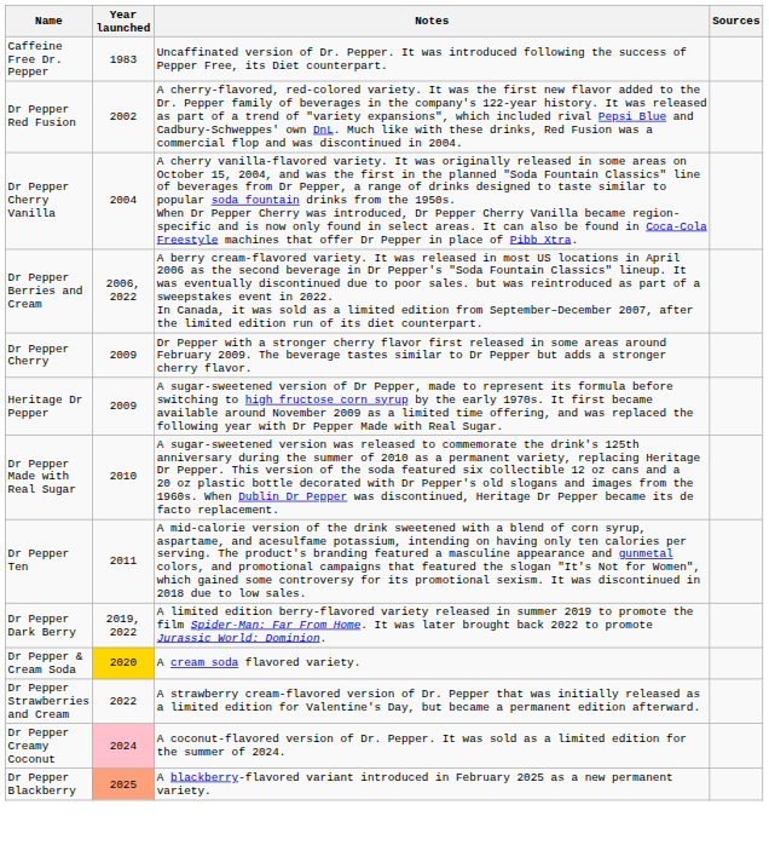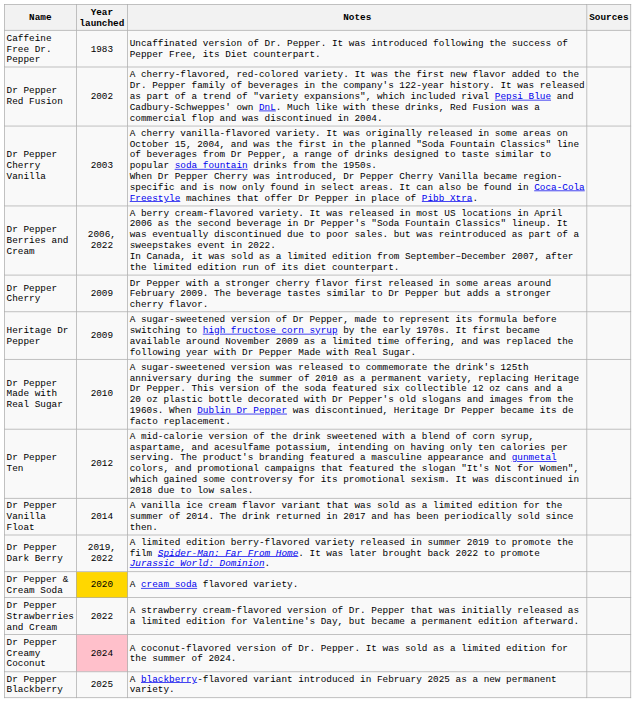 <table class="wikitable sortable">
 <tr>
 <th style="width:10%">Name</th>
 <th>Year<br>launched</th>
 <th>Notes</th>
 <th>Sources</th>
 </tr>
 <tr>
 <td>Caffeine Free Dr. Pepper</td>
 <td style="text-align:center;">1983</td>
 <td>Uncaffinated version of Dr. Pepper. It was introduced following the success of Pepper Free, its Diet counterpart.</td>
 <td></td>
 </tr>
 <tr>
 <td>Dr Pepper Red Fusion</td>
 <td style="text-align:center;">2002</td>
 <td>A cherry-flavored, red-colored variety. It was the first new flavor added to the Dr. Pepper family of beverages in the company's 122-year history. It was released as part of a trend of "variety expansions", which included rival <a href='#'>Pepsi Blue</a> and Cadbury-Schweppes' own <a href='#'>DnL</a>. Much like with these drinks, Red Fusion was a commercial flop and was discontinued in 2004.</td>
 <td></td>
 </tr>
 <tr>
 <td>Dr Pepper Cherry Vanilla</td>
-<td style="text-align:center;">2004</td>
+<td style="text-align:center;">2003</td>
 <td>A cherry vanilla-flavored variety. It was originally released in some areas on October 15, 2004, and was the first in the planned "Soda Fountain Classics" line of beverages from Dr Pepper, a range of drinks designed to taste similar to popular <a href='#'>soda fountain</a> drinks from the 1950s.<br>When Dr Pepper Cherry was introduced, Dr Pepper Cherry Vanilla became region-specific and is now only found in select areas. It can also be found in <a href='#'>Coca-Cola Freestyle</a> machines that offer Dr Pepper in place of <a href='#'>Pibb Xtra</a>.</td>
 <td></td>
 </tr>
 <tr>
 <td>Dr Pepper Berries and Cream</td>
 <td style="text-align:center;">2006, 2022</td>
 <td>A berry cream-flavored variety. It was released in most US locations in April 2006 as the second beverage in Dr Pepper's "Soda Fountain Classics" lineup. It was eventually discontinued due to poor sales. but was reintroduced as part of a sweepstakes event in 2022.<br>In Canada, it was sold as a limited edition from September–December 2007, after the limited edition run of its diet counterpart.</td>
 <td></td>
 </tr>
 <tr>
 <td>Dr Pepper Cherry</td>
 <td style="text-align:center;">2009</td>
 <td>Dr Pepper with a stronger cherry flavor first released in some areas around February 2009. The beverage tastes similar to Dr Pepper but adds a stronger cherry flavor.</td>
 <td></td>
 </tr>
 <tr>
 <td>Heritage Dr Pepper</td>
 <td style="text-align:center;">2009</td>
 <td>A sugar-sweetened version of Dr Pepper, made to represent its formula before switching to <a href='#'>high fructose corn syrup</a> by the early 1970s. It first became available around November 2009 as a limited time offering, and was replaced the following year with Dr Pepper Made with Real Sugar.</td>
 <td></td>
 </tr>
 <tr>
 <td>Dr Pepper Made with Real Sugar</td>
 <td style="text-align:center;">2010</td>
 <td>A sugar-sweetened version was released to commemorate the drink's 125th anniversary during the summer of 2010 as a permanent variety, replacing Heritage Dr Pepper. This version of the soda featured six collectible 12 oz cans and a 20 oz plastic bottle decorated with Dr Pepper's old slogans and images from the 1960s. When <a href='#'>Dublin Dr Pepper</a> was discontinued, Heritage Dr Pepper became its de facto replacement.</td>
 <td></td>
 </tr>
 <tr>
 <td>Dr Pepper Ten</td>
-<td style="text-align:center;">2011</td>
+<td style="text-align:center;">2012</td>
 <td>A mid-calorie version of the drink sweetened with a blend of corn syrup, aspartame, and acesulfame potassium, intending on having only ten calories per serving. The product's branding featured a masculine appearance and <a href='#'>gunmetal</a> colors, and promotional campaigns that featured the slogan "It's Not for Women", which gained some controversy for its promotional sexism. It was discontinued in 2018 due to low sales.</td>
+<td></td>
+</tr>
+<tr>
+<td>Dr Pepper Vanilla Float</td>
+<td style="text-align:center;">2014</td>
+<td>A vanilla ice cream flavor variant that was sold as a limited edition for the summer of 2014. The drink returned in 2017 and has been periodically sold since then.</td>
 <td></td>
 </tr>
 <tr>
 <td>Dr Pepper Dark Berry</td>
 <td style="text-align:center;">2019, 2022</td>
 <td>A limited edition berry-flavored variety released in summer 2019 to promote the film <em><a href='#'>Spider-Man: Far From Home</a></em>. It was later brought back 2022 to promote <em><a href='#'>Jurassic World: Dominion</a></em>.</td>
 <td></td>
 </tr>
 <tr>
 <td>Dr Pepper & Cream Soda</td>
 <td style="background: gold; text-align:center;">2020</td>
 <td>A <a href='#'>cream soda</a> flavored variety.</td>
 <td></td>
 </tr>
 <tr>
 <td>Dr Pepper Strawberries and Cream</td>
 <td style="text-align:center;">2022</td>
 <td>A strawberry cream-flavored version of Dr. Pepper that was initially released as a limited edition for Valentine's Day, but became a permanent edition afterward.</td>
 <td></td>
 </tr>
 <tr>
 <td>Dr Pepper Creamy Coconut</td>
 <td style="background: pink; text-align:center;">2024</td>
 <td>A coconut-flavored version of Dr. Pepper. It was sold as a limited edition for the summer of 2024.</td>
 <td></td>
 </tr>
 <tr>
 <td>Dr Pepper Blackberry</td>
-<td style="background: lightsalmon; text-align:center;">2025</td>
+<td style="text-align:center;">2025</td>
 <td>A <a href='#'>blackberry</a>-flavored variant introduced in February 2025 as a new permanent variety.</td>
 <td></td>
 </tr>
 </table>
